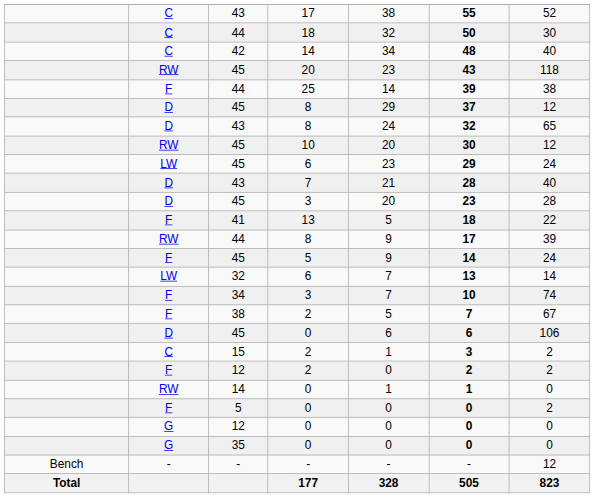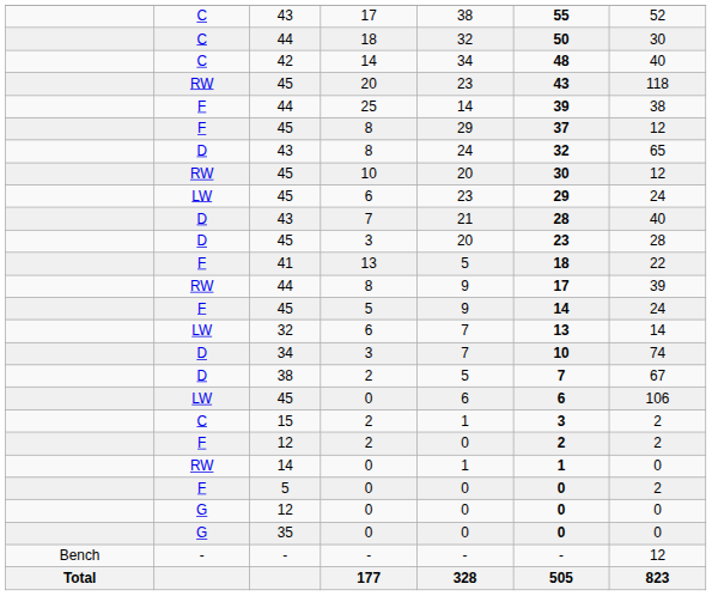 <table class="wikitable sortable" width ="50%">
 <tr align="center">
 </tr>
 <tr align="center" bgcolor="">
 <td></td>
 <td><a href='#'>C</a></td>
 <td>43</td>
 <td>17</td>
 <td>38</td>
 <td><strong>55</strong></td>
 <td>52</td>
 </tr>
 <tr align="center" bgcolor="f0f0f0">
 <td></td>
 <td><a href='#'>C</a></td>
 <td>44</td>
 <td>18</td>
 <td>32</td>
 <td><strong>50</strong></td>
 <td>30</td>
 </tr>
 <tr align="center" bgcolor="">
 <td></td>
 <td><a href='#'>C</a></td>
 <td>42</td>
 <td>14</td>
 <td>34</td>
 <td><strong>48</strong></td>
 <td>40</td>
 </tr>
 <tr align="center" bgcolor="f0f0f0">
 <td></td>
 <td><a href='#'>RW</a></td>
 <td>45</td>
 <td>20</td>
 <td>23</td>
 <td><strong>43</strong></td>
 <td>118</td>
 </tr>
 <tr align="center" bgcolor="">
 <td></td>
 <td><a href='#'>F</a></td>
 <td>44</td>
 <td>25</td>
 <td>14</td>
 <td><strong>39</strong></td>
 <td>38</td>
 </tr>
 <tr align="center" bgcolor="f0f0f0">
 <td></td>
-<td><a href='#'>D</a></td>
+<td><a href='#'>F</a></td>
 <td>45</td>
 <td>8</td>
 <td>29</td>
 <td><strong>37</strong></td>
 <td>12</td>
 </tr>
 <tr align="center" bgcolor="">
 <td></td>
 <td><a href='#'>D</a></td>
 <td>43</td>
 <td>8</td>
 <td>24</td>
 <td><strong>32</strong></td>
 <td>65</td>
 </tr>
 <tr align="center" bgcolor="f0f0f0">
 <td></td>
 <td><a href='#'>RW</a></td>
 <td>45</td>
 <td>10</td>
 <td>20</td>
 <td><strong>30</strong></td>
 <td>12</td>
 </tr>
 <tr align="center" bgcolor="">
 <td></td>
 <td><a href='#'>LW</a></td>
 <td>45</td>
 <td>6</td>
 <td>23</td>
 <td><strong>29</strong></td>
 <td>24</td>
 </tr>
 <tr align="center" bgcolor="f0f0f0">
 <td></td>
 <td><a href='#'>D</a></td>
 <td>43</td>
 <td>7</td>
 <td>21</td>
 <td><strong>28</strong></td>
 <td>40</td>
 </tr>
 <tr align="center" bgcolor="">
 <td></td>
 <td><a href='#'>D</a></td>
 <td>45</td>
 <td>3</td>
 <td>20</td>
 <td><strong>23</strong></td>
 <td>28</td>
 </tr>
 <tr align="center" bgcolor="f0f0f0">
 <td></td>
 <td><a href='#'>F</a></td>
 <td>41</td>
 <td>13</td>
 <td>5</td>
 <td><strong>18</strong></td>
 <td>22</td>
 </tr>
 <tr align="center" bgcolor="">
 <td></td>
 <td><a href='#'>RW</a></td>
 <td>44</td>
 <td>8</td>
 <td>9</td>
 <td><strong>17</strong></td>
 <td>39</td>
 </tr>
 <tr align="center" bgcolor="f0f0f0">
 <td></td>
 <td><a href='#'>F</a></td>
 <td>45</td>
 <td>5</td>
 <td>9</td>
 <td><strong>14</strong></td>
 <td>24</td>
 </tr>
 <tr align="center" bgcolor="">
 <td></td>
 <td><a href='#'>LW</a></td>
 <td>32</td>
 <td>6</td>
 <td>7</td>
 <td><strong>13</strong></td>
 <td>14</td>
 </tr>
 <tr align="center" bgcolor="f0f0f0">
 <td></td>
-<td><a href='#'>F</a></td>
+<td><a href='#'>D</a></td>
 <td>34</td>
 <td>3</td>
 <td>7</td>
 <td><strong>10</strong></td>
 <td>74</td>
 </tr>
 <tr align="center" bgcolor="">
 <td></td>
-<td><a href='#'>F</a></td>
+<td><a href='#'>D</a></td>
 <td>38</td>
 <td>2</td>
 <td>5</td>
 <td><strong>7</strong></td>
 <td>67</td>
 </tr>
 <tr align="center" bgcolor="f0f0f0">
 <td></td>
-<td><a href='#'>D</a></td>
+<td><a href='#'>LW</a></td>
 <td>45</td>
 <td>0</td>
 <td>6</td>
 <td><strong>6</strong></td>
 <td>106</td>
 </tr>
 <tr align="center" bgcolor="">
 <td></td>
 <td><a href='#'>C</a></td>
 <td>15</td>
 <td>2</td>
 <td>1</td>
 <td><strong>3</strong></td>
 <td>2</td>
 </tr>
 <tr align="center" bgcolor="f0f0f0">
 <td></td>
 <td><a href='#'>F</a></td>
 <td>12</td>
 <td>2</td>
 <td>0</td>
 <td><strong>2</strong></td>
 <td>2</td>
 </tr>
 <tr align="center" bgcolor="">
 <td></td>
 <td><a href='#'>RW</a></td>
 <td>14</td>
 <td>0</td>
 <td>1</td>
 <td><strong>1</strong></td>
 <td>0</td>
 </tr>
 <tr align="center" bgcolor="f0f0f0">
 <td></td>
 <td><a href='#'>F</a></td>
 <td>5</td>
 <td>0</td>
 <td>0</td>
 <td><strong>0</strong></td>
 <td>2</td>
 </tr>
 <tr align="center" bgcolor="">
 <td></td>
 <td><a href='#'>G</a></td>
 <td>12</td>
 <td>0</td>
 <td>0</td>
 <td><strong>0</strong></td>
 <td>0</td>
 </tr>
 <tr align="center" bgcolor="f0f0f0">
 <td></td>
 <td><a href='#'>G</a></td>
 <td>35</td>
 <td>0</td>
 <td>0</td>
 <td><strong>0</strong></td>
 <td>0</td>
 </tr>
 <tr align="center" bgcolor="">
 <td>Bench</td>
 <td>-</td>
 <td>-</td>
 <td>-</td>
 <td>-</td>
 <td>-</td>
 <td>12</td>
 </tr>
 <tr>
 <th>Total</th>
 <th></th>
 <th></th>
 <th>177</th>
 <th>328</th>
 <th>505</th>
 <th>823</th>
 </tr>
 </table>
